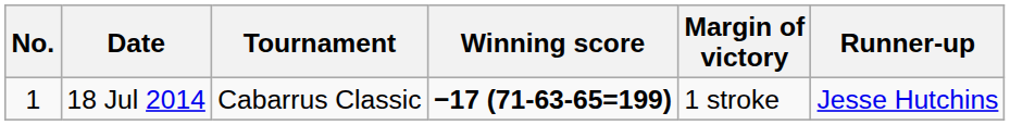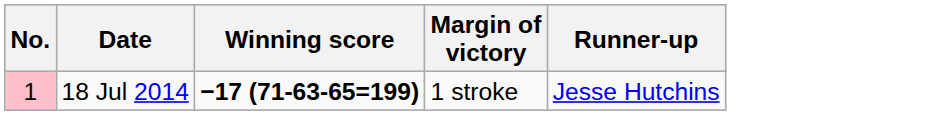 <table class="wikitable" style="font-size:95%;">
 <tr>
 <th>No.</th>
 <th>Date</th>
-<th>Tournament</th>
 <th>Winning score</th>
 <th>Margin of<br>victory</th>
 <th>Runner-up</th>
 </tr>
 <tr>
-<td align=center>1</td>
+<td align=center style="background: pink;">1</td>
 <td align=right>18 Jul <a href='#'>2014</a></td>
-<td>Cabarrus Classic</td>
 <td><strong>−17 (71-63-65=199)</strong></td>
 <td>1 stroke</td>
 <td> <a href='#'>Jesse Hutchins</a></td>
 </tr>
 </table>
